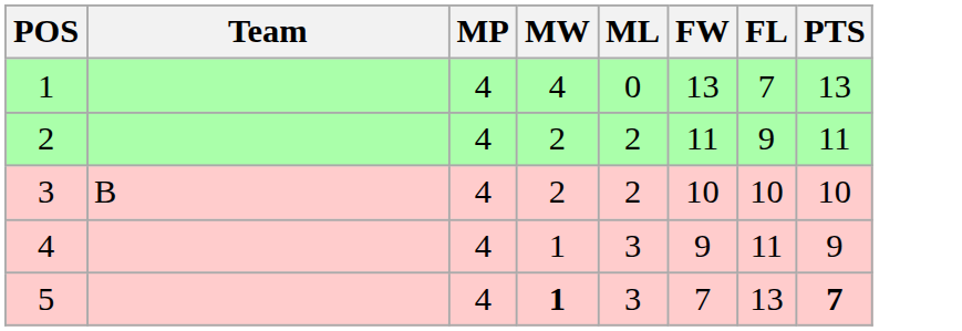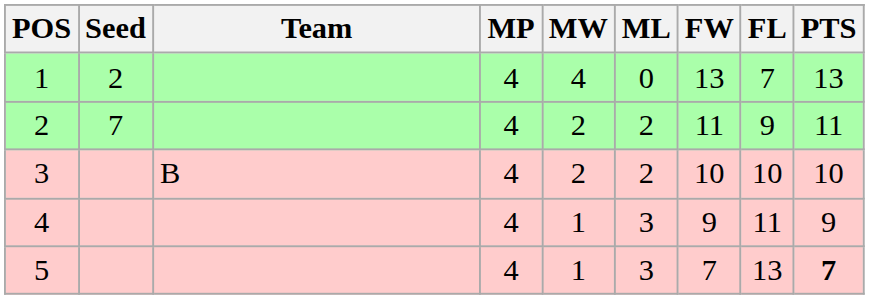 <table class="wikitable" style="text-align: center;">
 <tr>
 <th width=20>POS</th>
+<th width=20>Seed</th>
 <th width=165>Team</th>
 <th width=20>MP</th>
 <th width=20>MW</th>
 <th width=20>ML</th>
 <th width=20>FW</th>
 <th width=20>FL</th>
 <th width=20>PTS</th>
 </tr>
 <tr style="background:#aaffaa;">
 <td>1</td>
+<td>2</td>
 <td style="text-align:left;"><strong></strong></td>
 <td>4</td>
 <td>4</td>
 <td>0</td>
 <td>13</td>
 <td>7</td>
 <td>13</td>
 </tr>
 <tr style="background:#aaffaa;">
 <td>2</td>
+<td>7</td>
 <td style="text-align:left;"><strong></strong></td>
 <td>4</td>
 <td>2</td>
 <td>2</td>
 <td>11</td>
 <td>9</td>
 <td>11</td>
 </tr>
 <tr style="background:#fcc;">
 <td>3</td>
+<td></td>
 <td style="text-align:left;"> B</td>
 <td>4</td>
 <td>2</td>
 <td>2</td>
 <td>10</td>
 <td>10</td>
 <td>10</td>
 </tr>
 <tr style="background:#fcc;">
 <td>4</td>
+<td></td>
 <td style="text-align:left;"></td>
 <td>4</td>
 <td>1</td>
 <td>3</td>
 <td>9</td>
 <td>11</td>
 <td>9</td>
 </tr>
 <tr style="background:#fcc;">
 <td>5</td>
+<td></td>
 <td style="text-align:left;"></td>
 <td>4</td>
-<td><strong>1</strong></td>
+<td>1</td>
 <td>3</td>
 <td>7</td>
 <td>13</td>
 <td><strong>7</strong></td>
 </tr>
 </table>
